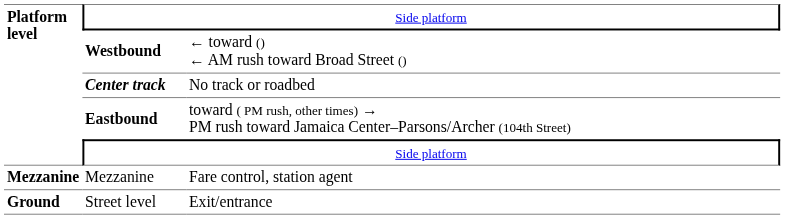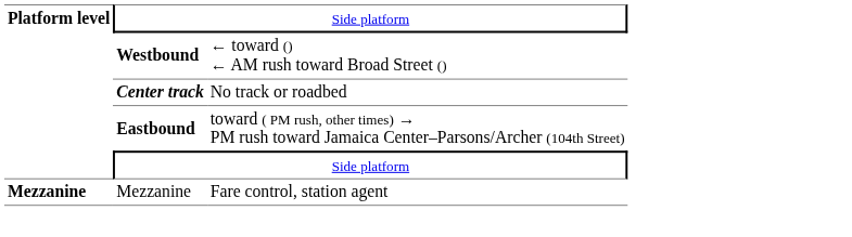 <table table border=0 cellspacing=0 cellpadding=3>
 <tr>
 <td style="border-top:solid 1px gray;border-bottom:solid 1px gray;" rowspan=5 valign=top><strong>Platform level</strong></td>
 <td style="border-top:solid 1px gray;border-right:solid 2px black;border-left:solid 2px black;border-bottom:solid 2px black;text-align:center;" colspan=2><small><a href='#'>Side platform</a> </small></td>
 </tr>
 <tr>
 <td style="border-bottom:solid 1px white;"><span><strong>Westbound</strong></span></td>
 <td style="border-bottom:solid 1px white;">←  toward  <small>()</small><br>←  AM rush toward Broad Street <small>()</small></td>
 </tr>
 <tr>
 <td style="border-top:solid 1px gray;"><strong><em>Center track</em></strong></td>
 <td style="border-top:solid 1px gray;"> No track or roadbed</td>
 </tr>
 <tr>
 <td style="border-top:solid 1px gray;"><span><strong>Eastbound</strong></span></td>
 <td style="border-top:solid 1px gray;">  toward  <small>( PM rush,  other times)</small> →<br>  PM rush toward Jamaica Center–Parsons/Archer <small>(104th Street)</small></td>
 </tr>
 <tr>
 <td style="border-bottom:solid 1px gray;border-top:solid 2px black;border-right:solid 2px black;border-left:solid 2px black;text-align:center;" colspan=2><small><a href='#'>Side platform</a> </small></td>
 </tr>
 <tr>
 <td style="border-bottom:solid 1px gray;"><strong>Mezzanine</strong></td>
 <td style="border-bottom:solid 1px gray;">Mezzanine</td>
 <td style="border-bottom:solid 1px gray;">Fare control, station agent</td>
 </tr>
-<tr>
-<td style="border-bottom:solid 1px gray;" width=50><strong>Ground</strong></td>
-<td style="border-bottom:solid 1px gray;" width=100>Street level</td>
-<td style="border-bottom:solid 1px gray;" width=600>Exit/entrance</td>
-</tr>
 </table>
